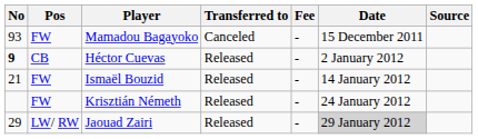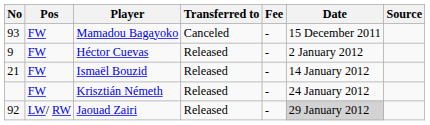 <table class="wikitable">
 <tr>
 <th>No</th>
 <th>Pos</th>
 <th>Player</th>
 <th>Transferred to</th>
 <th>Fee</th>
 <th>Date</th>
 <th>Source</th>
 </tr>
 <tr>
 <td>93</td>
 <td><a href='#'>FW</a></td>
 <td><a href='#'>Mamadou Bagayoko</a></td>
 <td>Canceled</td>
 <td>-</td>
 <td>15 December 2011</td>
 <td></td>
 </tr>
 <tr>
-<td><strong>9</strong></td>
-<td><a href='#'>CB</a></td>
+<td>9</td>
+<td><a href='#'>FW</a></td>
 <td><a href='#'>Héctor Cuevas</a></td>
 <td>Released</td>
 <td>-</td>
 <td>2 January 2012</td>
 <td></td>
 </tr>
 <tr>
 <td>21</td>
 <td><a href='#'>FW</a></td>
 <td><a href='#'>Ismaël Bouzid</a></td>
 <td>Released</td>
 <td>-</td>
 <td>14 January 2012</td>
 <td></td>
 </tr>
 <tr>
 <td></td>
 <td><a href='#'>FW</a></td>
 <td><a href='#'>Krisztián Németh</a></td>
 <td>Released</td>
 <td>-</td>
 <td>24 January 2012</td>
 <td></td>
 </tr>
 <tr>
-<td>29</td>
+<td>92</td>
 <td><a href='#'>LW</a>/ <a href='#'>RW</a></td>
 <td><a href='#'>Jaouad Zairi</a></td>
 <td>Released</td>
 <td>-</td>
 <td style="background: lightgrey;">29 January 2012</td>
 <td></td>
 </tr>
 </table>
